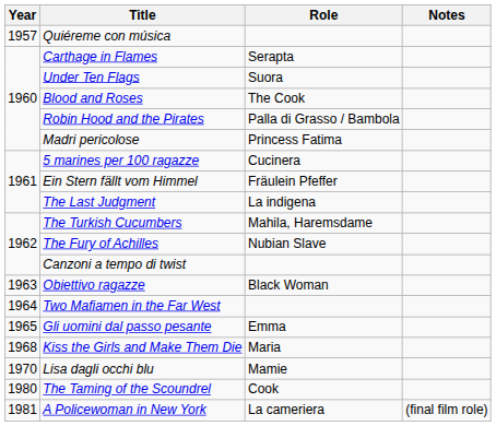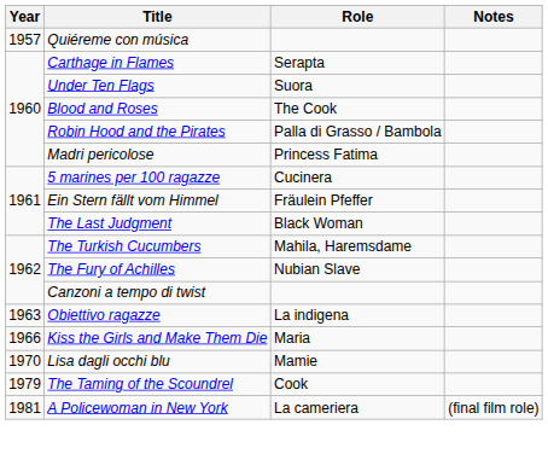 <table class="wikitable sortable">
 <tr>
 <th>Year</th>
 <th>Title</th>
 <th>Role</th>
 <th class="unsortable">Notes</th>
 </tr>
 <tr>
 <td>1957</td>
 <td><em>Quiéreme con música</em></td>
 <td></td>
 <td></td>
 </tr>
 <tr>
 <td rowspan=5>1960</td>
 <td><em><a href='#'>Carthage in Flames</a></em></td>
 <td>Serapta</td>
 <td></td>
 </tr>
 <tr>
 <td><em><a href='#'>Under Ten Flags</a></em></td>
 <td>Suora</td>
 <td></td>
 </tr>
 <tr>
 <td><em><a href='#'>Blood and Roses</a></em></td>
 <td>The Cook</td>
 <td></td>
 </tr>
 <tr>
 <td><em><a href='#'>Robin Hood and the Pirates</a></em></td>
 <td>Palla di Grasso / Bambola</td>
 <td></td>
 </tr>
 <tr>
 <td><em>Madri pericolose</em></td>
 <td>Princess Fatima</td>
 <td></td>
 </tr>
 <tr>
 <td rowspan=3>1961</td>
 <td><em><a href='#'>5 marines per 100 ragazze</a></em></td>
 <td>Cucinera</td>
 <td></td>
 </tr>
 <tr>
 <td><em>Ein Stern fällt vom Himmel</em></td>
 <td>Fräulein Pfeffer</td>
 <td></td>
 </tr>
 <tr>
 <td><em><a href='#'>The Last Judgment</a></em></td>
-<td>La indigena</td>
+<td>Black Woman</td>
 <td></td>
 </tr>
 <tr>
 <td rowspan=3>1962</td>
 <td><em><a href='#'>The Turkish Cucumbers</a></em></td>
 <td>Mahila, Haremsdame</td>
 <td></td>
 </tr>
 <tr>
 <td><em><a href='#'>The Fury of Achilles</a></em></td>
 <td>Nubian Slave</td>
 <td></td>
 </tr>
 <tr>
 <td><em>Canzoni a tempo di twist</em></td>
 <td></td>
 <td></td>
 </tr>
 <tr>
 <td>1963</td>
 <td><em><a href='#'>Obiettivo ragazze</a></em></td>
-<td>Black Woman</td>
+<td>La indigena</td>
 <td></td>
 </tr>
 <tr>
-<td>1964</td>
-<td><em><a href='#'>Two Mafiamen in the Far West</a></em></td>
-<td></td>
-<td></td>
-</tr>
-<tr>
-<td>1965</td>
-<td><em><a href='#'>Gli uomini dal passo pesante</a></em></td>
-<td>Emma</td>
-<td></td>
-</tr>
-<tr>
-<td>1968</td>
+<td>1966</td>
 <td><em><a href='#'>Kiss the Girls and Make Them Die</a></em></td>
 <td>Maria</td>
 <td></td>
 </tr>
 <tr>
 <td>1970</td>
 <td><em>Lisa dagli occhi blu</em></td>
 <td>Mamie</td>
 <td></td>
 </tr>
 <tr>
-<td>1980</td>
+<td>1979</td>
 <td><em><a href='#'>The Taming of the Scoundrel</a></em></td>
 <td>Cook</td>
 <td></td>
 </tr>
 <tr>
 <td>1981</td>
 <td><em><a href='#'>A Policewoman in New York</a></em></td>
 <td>La cameriera</td>
 <td>(final film role)</td>
 </tr>
 </table>
